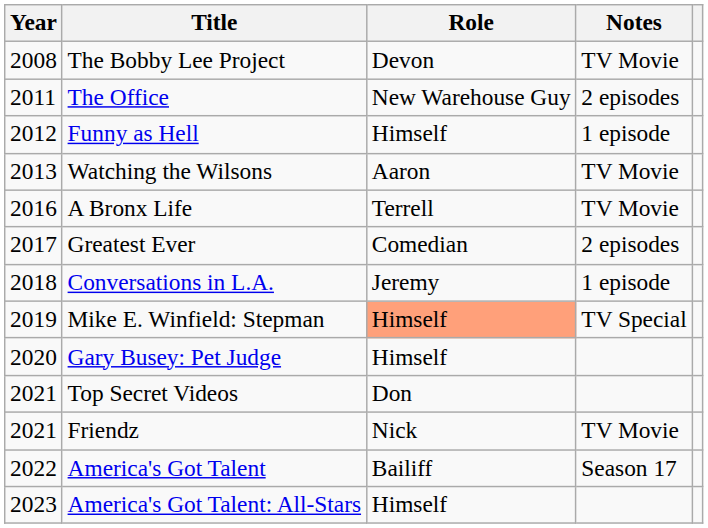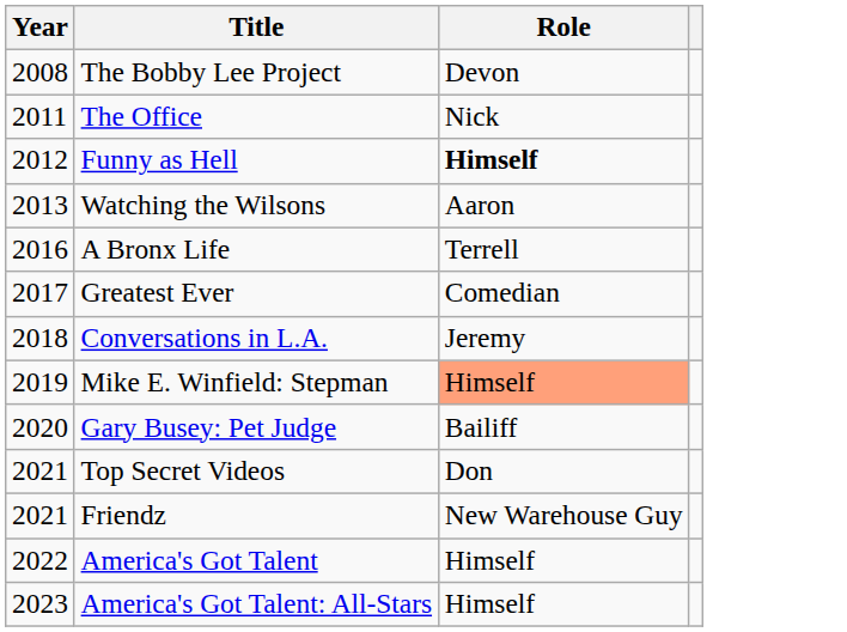 <table class="wikitable sortable">
 <tr>
 <th>Year</th>
 <th>Title</th>
 <th>Role</th>
-<th>Notes</th>
 <th></th>
 </tr>
 <tr>
 <td>2008</td>
 <td>The Bobby Lee Project</td>
 <td>Devon</td>
-<td>TV Movie</td>
 <td></td>
 </tr>
 <tr>
 <td>2011</td>
 <td><a href='#'>The Office</a></td>
-<td>New Warehouse Guy</td>
-<td>2 episodes</td>
+<td>Nick</td>
 <td></td>
 </tr>
 <tr>
 <td>2012</td>
 <td><a href='#'>Funny as Hell</a></td>
-<td>Himself</td>
-<td>1 episode</td>
+<td><strong>Himself</strong></td>
 <td></td>
 </tr>
 <tr>
 <td>2013</td>
 <td>Watching the Wilsons</td>
 <td>Aaron</td>
-<td>TV Movie</td>
 <td></td>
 </tr>
 <tr>
 <td>2016</td>
 <td>A Bronx Life</td>
 <td>Terrell</td>
-<td>TV Movie</td>
 <td></td>
 </tr>
 <tr>
 <td>2017</td>
 <td>Greatest Ever</td>
 <td>Comedian</td>
-<td>2 episodes</td>
 <td></td>
 </tr>
 <tr>
 <td>2018</td>
 <td><a href='#'>Conversations in L.A.</a></td>
 <td>Jeremy</td>
-<td>1 episode</td>
 <td></td>
 </tr>
 <tr>
 <td>2019</td>
 <td>Mike E. Winfield: Stepman</td>
 <td style="background: lightsalmon;">Himself</td>
-<td>TV Special</td>
 <td></td>
 </tr>
 <tr>
 <td>2020</td>
 <td><a href='#'>Gary Busey: Pet Judge</a></td>
-<td>Himself</td>
-<td></td>
+<td>Bailiff</td>
 <td></td>
 </tr>
 <tr>
 <td>2021</td>
 <td>Top Secret Videos</td>
 <td>Don</td>
 <td></td>
-<td></td>
 </tr>
 <tr>
 <td>2021</td>
 <td>Friendz</td>
-<td>Nick</td>
-<td>TV Movie</td>
+<td>New Warehouse Guy</td>
 <td></td>
 </tr>
 <tr>
 <td>2022</td>
 <td><a href='#'>America's Got Talent</a></td>
-<td>Bailiff</td>
-<td>Season 17</td>
+<td>Himself</td>
 <td></td>
 </tr>
 <tr>
 <td>2023</td>
 <td><a href='#'>America's Got Talent: All-Stars</a></td>
 <td>Himself</td>
 <td></td>
-<td></td>
 </tr>
 </table>
